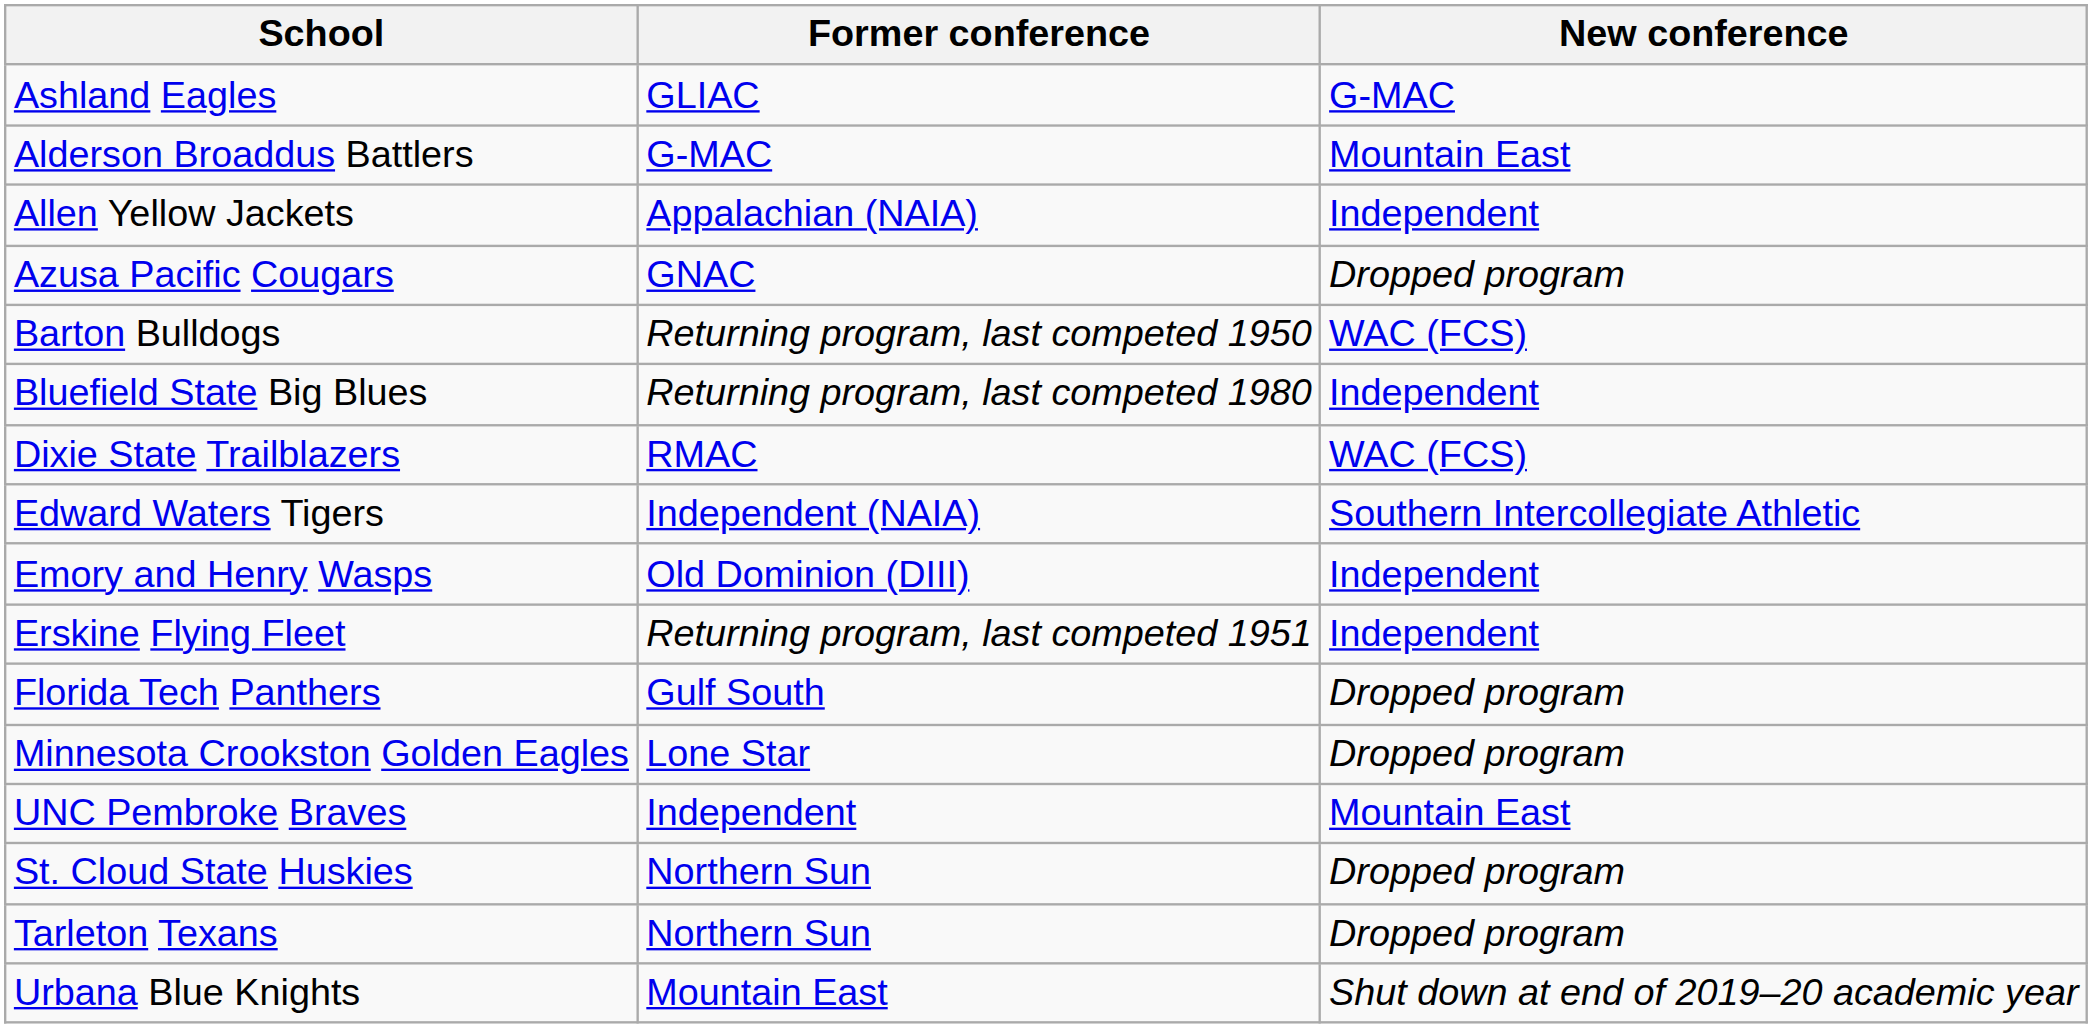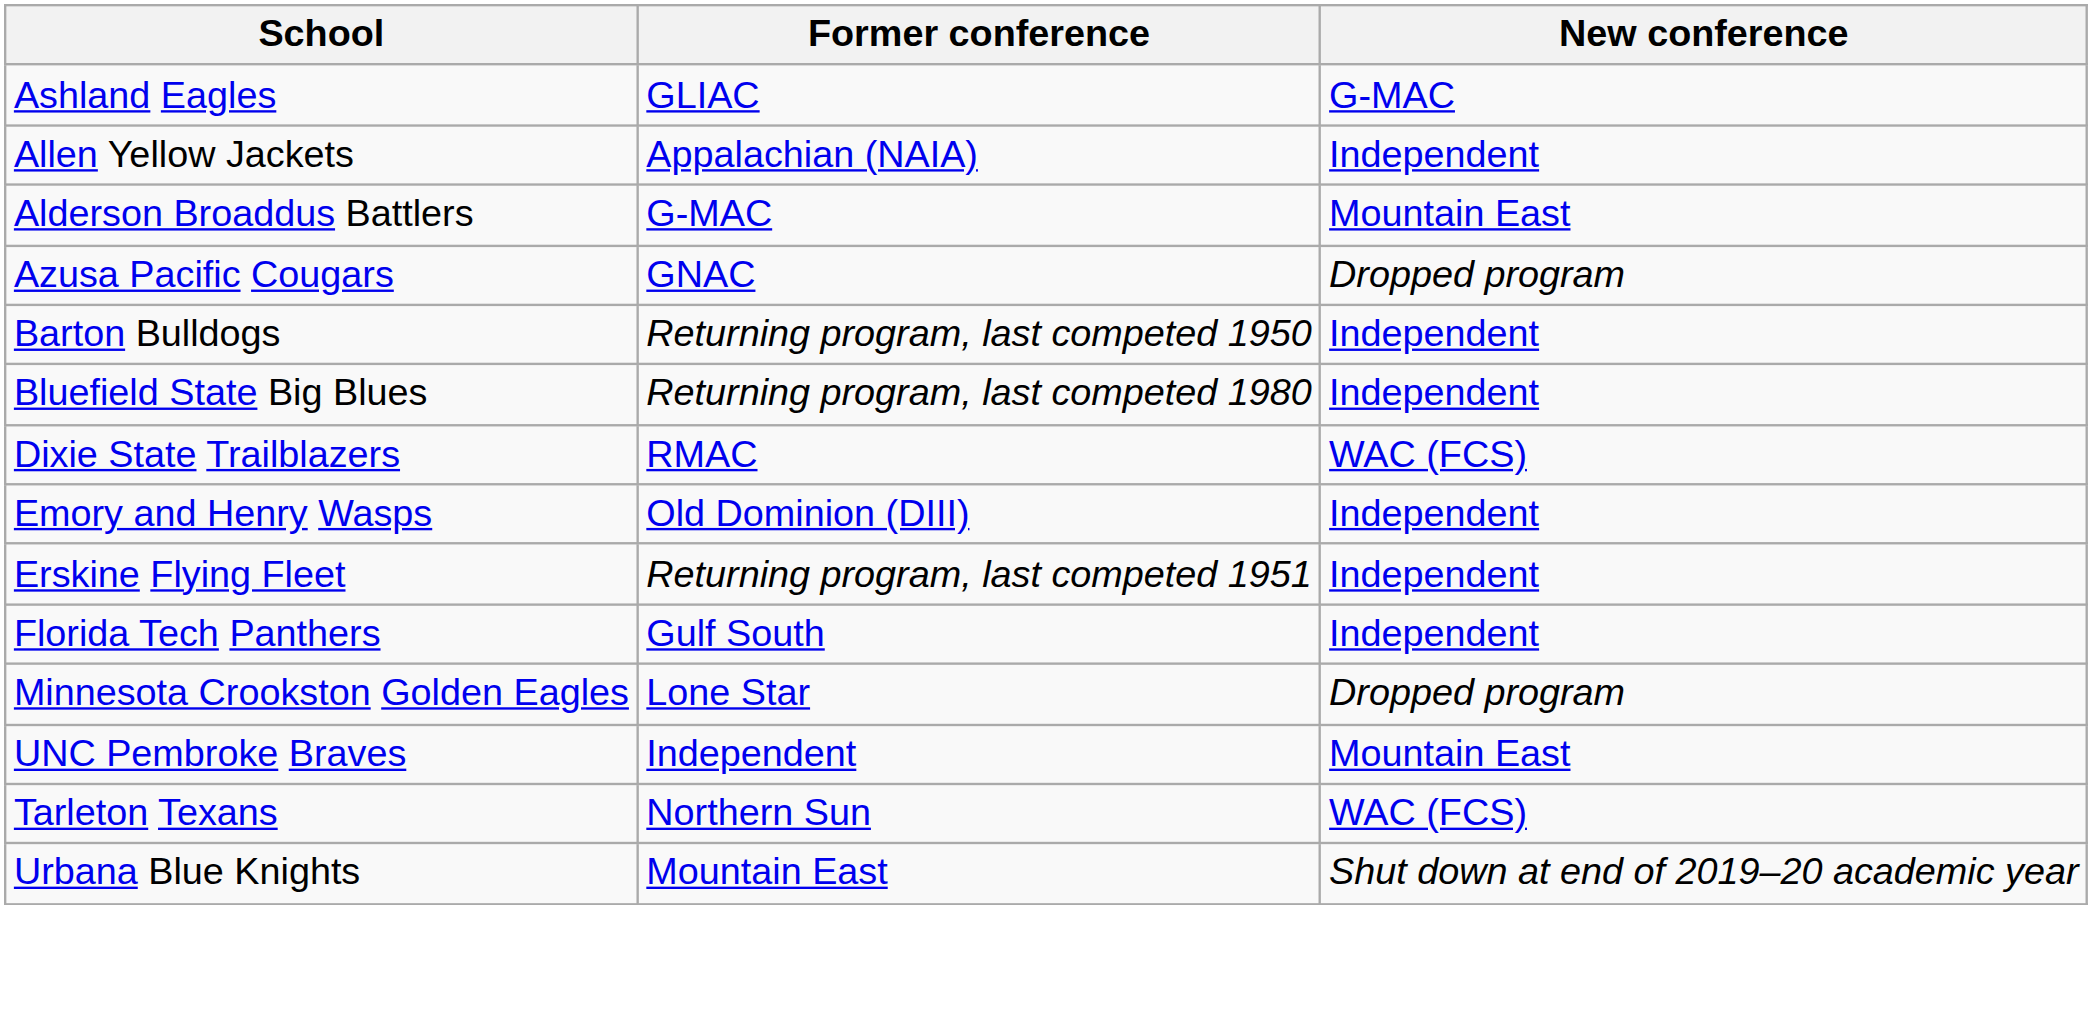 <table class="wikitable sortable">
 <tr>
 <th>School</th>
 <th>Former conference</th>
 <th>New conference</th>
 </tr>
 <tr>
 <td><a href='#'>Ashland</a> <a href='#'>Eagles</a></td>
 <td><a href='#'>GLIAC</a></td>
 <td><a href='#'>G-MAC</a></td>
 </tr>
 <tr>
+<td><a href='#'>Allen</a> Yellow Jackets</td>
+<td><a href='#'>Appalachian (NAIA)</a></td>
+<td><a href='#'>Independent</a></td>
+</tr>
+<tr>
 <td><a href='#'>Alderson Broaddus</a> Battlers</td>
 <td><a href='#'>G-MAC</a></td>
 <td><a href='#'>Mountain East</a></td>
-</tr>
-<tr>
-<td><a href='#'>Allen</a> Yellow Jackets</td>
-<td><a href='#'>Appalachian (NAIA)</a></td>
-<td><a href='#'>Independent</a></td>
 </tr>
 <tr>
 <td><a href='#'>Azusa Pacific</a> <a href='#'>Cougars</a></td>
 <td><a href='#'>GNAC</a></td>
 <td><em>Dropped program</em></td>
 </tr>
 <tr>
 <td><a href='#'>Barton</a> Bulldogs</td>
 <td><em>Returning program, last competed 1950</em></td>
-<td><a href='#'>WAC (FCS)</a></td>
+<td><a href='#'>Independent</a></td>
 </tr>
 <tr>
 <td><a href='#'>Bluefield State</a> Big Blues</td>
 <td><em>Returning program, last competed 1980</em></td>
 <td><a href='#'>Independent</a></td>
 </tr>
 <tr>
 <td><a href='#'>Dixie State</a> <a href='#'>Trailblazers</a></td>
 <td><a href='#'>RMAC</a></td>
 <td><a href='#'>WAC (FCS)</a></td>
-</tr>
-<tr>
-<td><a href='#'>Edward Waters</a> Tigers</td>
-<td><a href='#'>Independent (NAIA)</a></td>
-<td><a href='#'>Southern Intercollegiate Athletic</a></td>
 </tr>
 <tr>
 <td><a href='#'>Emory and Henry</a> <a href='#'>Wasps</a></td>
 <td><a href='#'>Old Dominion (DIII)</a></td>
 <td><a href='#'>Independent</a></td>
 </tr>
 <tr>
 <td><a href='#'>Erskine</a> <a href='#'>Flying Fleet</a></td>
 <td><em>Returning program, last competed 1951</em></td>
 <td><a href='#'>Independent</a></td>
 </tr>
 <tr>
 <td><a href='#'>Florida Tech</a> <a href='#'>Panthers</a></td>
 <td><a href='#'>Gulf South</a></td>
-<td><em>Dropped program</em></td>
+<td><a href='#'>Independent</a></td>
 </tr>
 <tr>
 <td><a href='#'>Minnesota Crookston</a> <a href='#'>Golden Eagles</a></td>
 <td><a href='#'>Lone Star</a></td>
 <td><em>Dropped program</em></td>
 </tr>
 <tr>
 <td><a href='#'>UNC Pembroke</a> <a href='#'>Braves</a></td>
 <td><a href='#'>Independent</a></td>
 <td><a href='#'>Mountain East</a></td>
 </tr>
 <tr>
-<td><a href='#'>St. Cloud State</a> <a href='#'>Huskies</a></td>
-<td><a href='#'>Northern Sun</a></td>
-<td><em>Dropped program</em></td>
-</tr>
-<tr>
 <td><a href='#'>Tarleton</a> <a href='#'>Texans</a></td>
 <td><a href='#'>Northern Sun</a></td>
-<td><em>Dropped program</em></td>
+<td><a href='#'>WAC (FCS)</a></td>
 </tr>
 <tr>
 <td><a href='#'>Urbana</a> Blue Knights</td>
 <td><a href='#'>Mountain East</a></td>
 <td><em>Shut down at end of 2019–20 academic year</em></td>
 </tr>
 </table>
